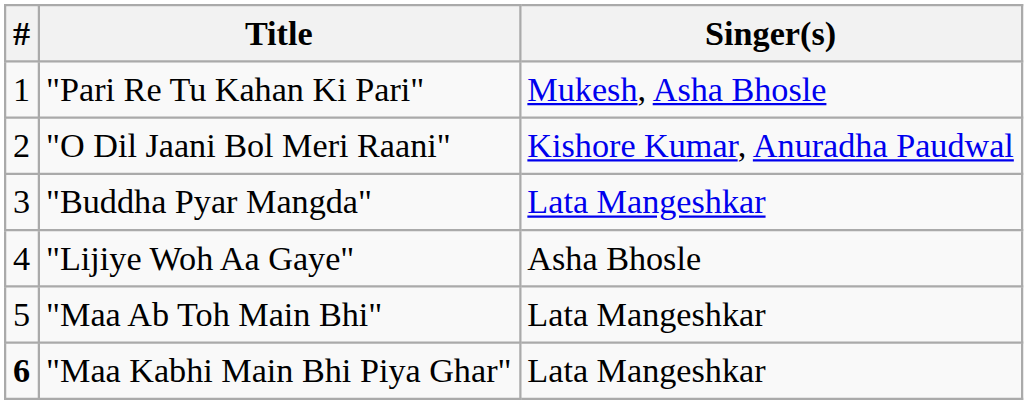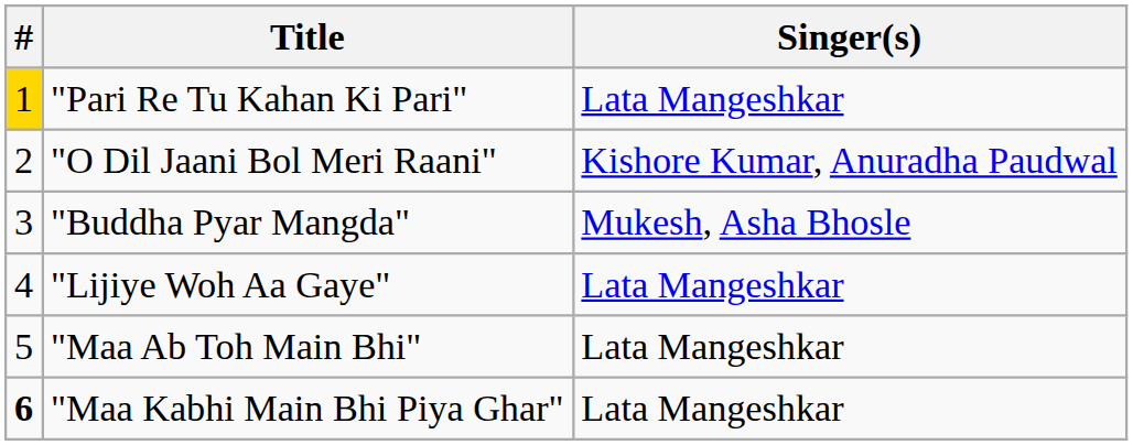 <table class="wikitable" style="font-size:95%;">
 <tr>
 <th>#</th>
 <th>Title</th>
 <th>Singer(s)</th>
 </tr>
 <tr>
-<td>1</td>
+<td style="background: gold;">1</td>
 <td>"Pari Re Tu Kahan Ki Pari"</td>
-<td><a href='#'>Mukesh</a>, <a href='#'>Asha Bhosle</a></td>
+<td><a href='#'>Lata Mangeshkar</a></td>
 </tr>
 <tr>
 <td>2</td>
 <td>"O Dil Jaani Bol Meri Raani"</td>
 <td><a href='#'>Kishore Kumar</a>, <a href='#'>Anuradha Paudwal</a></td>
 </tr>
 <tr>
 <td>3</td>
 <td>"Buddha Pyar Mangda"</td>
-<td><a href='#'>Lata Mangeshkar</a></td>
+<td><a href='#'>Mukesh</a>, <a href='#'>Asha Bhosle</a></td>
 </tr>
 <tr>
 <td>4</td>
 <td>"Lijiye Woh Aa Gaye"</td>
-<td>Asha Bhosle</td>
+<td><a href='#'>Lata Mangeshkar</a></td>
 </tr>
 <tr>
 <td>5</td>
 <td>"Maa Ab Toh Main Bhi"</td>
 <td>Lata Mangeshkar</td>
 </tr>
 <tr>
 <td><strong>6</strong></td>
 <td>"Maa Kabhi Main Bhi Piya Ghar"</td>
 <td>Lata Mangeshkar</td>
 </tr>
 </table>
